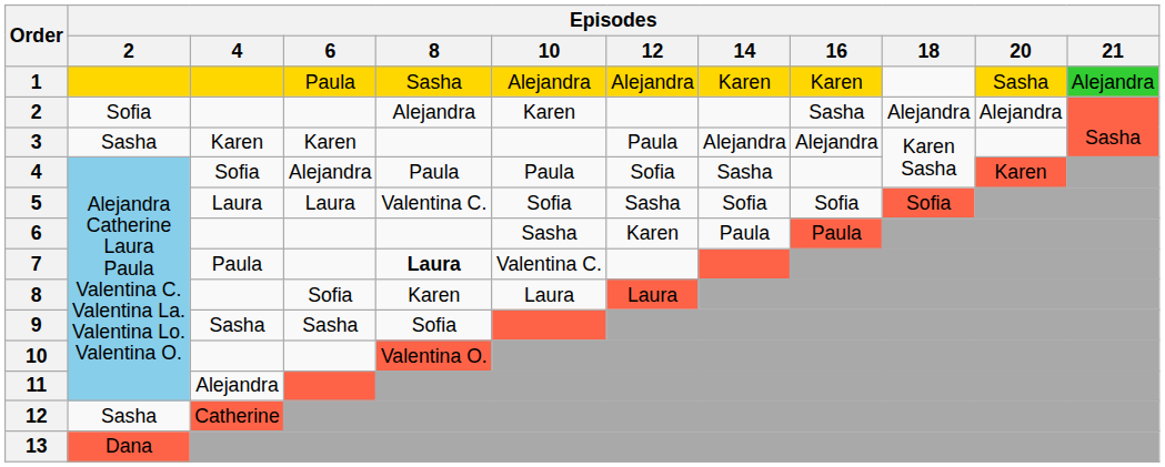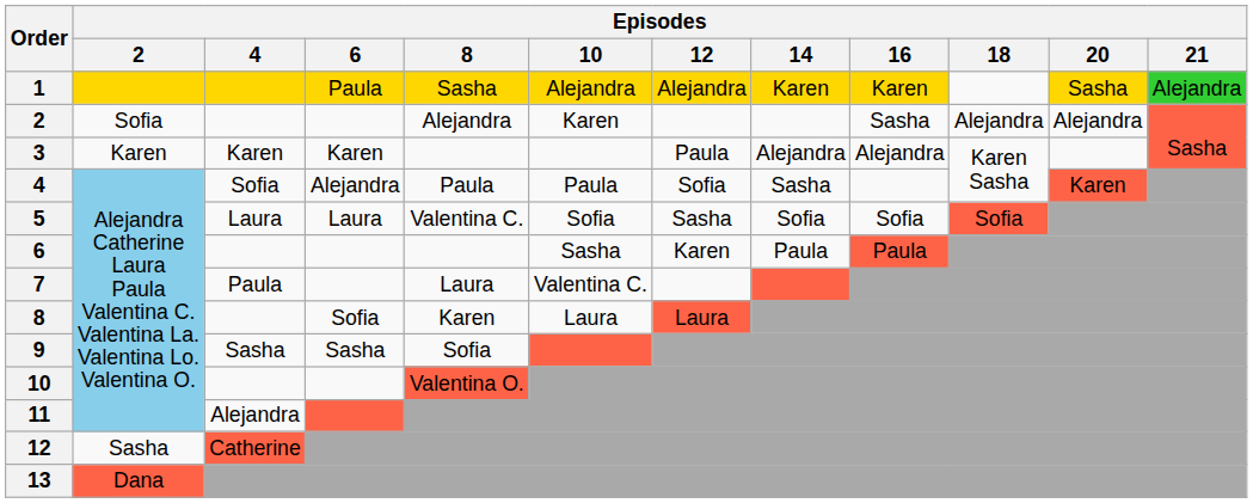 <table class="wikitable" style="text-align:center; font-size:92%">
 <tr>
 <th rowspan="2">Order</th>
 <th colspan="11">Episodes</th>
 </tr>
 <tr>
 <th>2</th>
 <th>4</th>
 <th>6</th>
 <th>8</th>
 <th>10</th>
 <th>12</th>
 <th>14</th>
 <th>16</th>
 <th>18</th>
 <th>20</th>
 <th>21</th>
 </tr>
 <tr>
 <th>1</th>
 <td style="background:gold;"></td>
 <td style="background:gold;"></td>
 <td style="background:gold;">Paula</td>
 <td style="background:gold;">Sasha</td>
 <td style="background:gold;">Alejandra</td>
 <td style="background:gold;">Alejandra</td>
 <td style="background:gold;">Karen</td>
 <td style="background:gold;">Karen</td>
 <td></td>
 <td style="background:gold;">Sasha</td>
 <td bgcolor="limegreen">Alejandra</td>
 </tr>
 <tr>
 <th>2</th>
 <td>Sofia</td>
 <td></td>
 <td></td>
 <td>Alejandra</td>
 <td>Karen</td>
 <td></td>
 <td></td>
 <td>Sasha</td>
 <td>Alejandra</td>
 <td>Alejandra</td>
 <td rowspan="2" bgcolor="tomato"><br>Sasha</td>
 </tr>
 <tr>
 <th>3</th>
-<td>Sasha</td>
+<td>Karen</td>
 <td>Karen</td>
 <td>Karen</td>
 <td></td>
 <td></td>
 <td>Paula</td>
 <td>Alejandra</td>
 <td>Alejandra</td>
 <td rowspan="2">Karen<br>Sasha</td>
 <td></td>
 </tr>
 <tr>
 <th>4</th>
 <td rowspan="8" bgcolor="skyblue">Alejandra <br> Catherine <br> Laura <br> Paula <br> Valentina C. <br> Valentina La. <br> Valentina Lo. <br> Valentina O.</td>
 <td>Sofia</td>
 <td>Alejandra</td>
 <td>Paula</td>
 <td>Paula</td>
 <td>Sofia</td>
 <td>Sasha</td>
 <td></td>
 <td bgcolor="tomato">Karen</td>
 <td colspan="10" style="background:darkgray;"></td>
 </tr>
 <tr>
 <th>5</th>
 <td>Laura</td>
 <td>Laura</td>
 <td>Valentina C.</td>
 <td>Sofia</td>
 <td>Sasha</td>
 <td>Sofia</td>
 <td>Sofia</td>
 <td bgcolor="tomato">Sofia</td>
 <td colspan="10" style="background:darkgray;"></td>
 </tr>
 <tr>
 <th>6</th>
 <td></td>
 <td></td>
 <td></td>
 <td>Sasha</td>
 <td>Karen</td>
 <td>Paula</td>
 <td bgcolor="tomato">Paula</td>
 <td colspan="10" style="background:darkgray;"></td>
 </tr>
 <tr>
 <th>7</th>
 <td>Paula</td>
 <td></td>
-<td><strong>Laura</strong></td>
+<td>Laura</td>
 <td>Valentina C.</td>
 <td></td>
 <td bgcolor="tomato"></td>
 <td colspan="10" style="background:darkgray;"></td>
 </tr>
 <tr r>
 <th>8</th>
 <td></td>
 <td>Sofia</td>
 <td>Karen</td>
 <td>Laura</td>
 <td bgcolor="tomato">Laura</td>
 <td colspan="10" style="background:darkgray;"></td>
 </tr>
 <tr>
 <th>9</th>
 <td>Sasha</td>
 <td>Sasha</td>
 <td>Sofia</td>
 <td bgcolor="tomato"></td>
 <td colspan="10" style="background:darkgray;"></td>
 </tr>
 <tr>
 <th>10</th>
 <td></td>
 <td></td>
 <td bgcolor="tomato">Valentina O.</td>
 <td colspan="10" style="background:darkgray;"></td>
 </tr>
 <tr>
 <th>11</th>
 <td>Alejandra</td>
 <td bgcolor="tomato"></td>
 <td colspan="10" style="background:darkgray;"></td>
 </tr>
 <tr>
 <th>12</th>
 <td>Sasha</td>
 <td bgcolor="tomato">Catherine</td>
 <td colspan="10" style="background:darkgray;"></td>
 </tr>
 <tr>
 <th>13</th>
 <td bgcolor="tomato">Dana</td>
 <td colspan="10" style="background:darkgray;"></td>
 </tr>
 </table>
